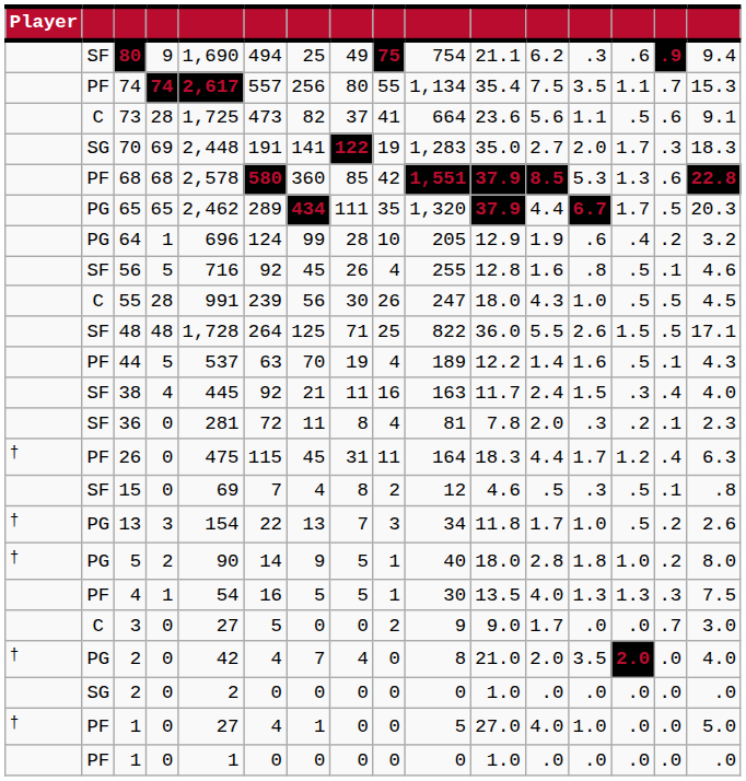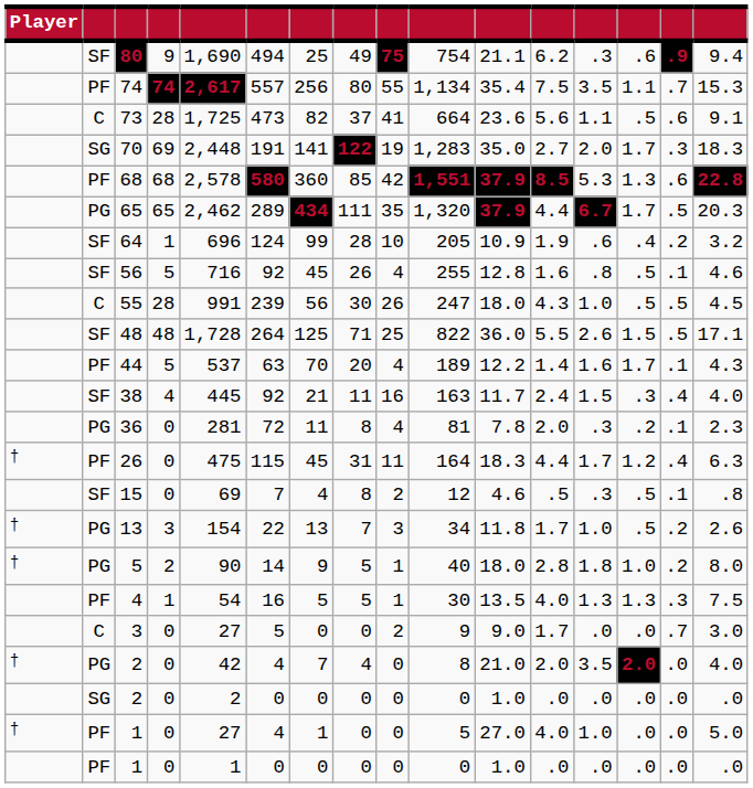 <table class="wikitable sortable" style="font-size: 95%; text-align:right;">
 <tr>
 <th style="background:#BA0C2F; color:#FFFFFF; border-top:#010101 3px solid; border-bottom:#010101 3px solid;">Player</th>
 <th style="background:#BA0C2F; color:#FFFFFF; border-top:#010101 3px solid; border-bottom:#010101 3px solid;"></th>
 <th style="background:#BA0C2F; color:#FFFFFF; border-top:#010101 3px solid; border-bottom:#010101 3px solid;"></th>
 <th style="background:#BA0C2F; color:#FFFFFF; border-top:#010101 3px solid; border-bottom:#010101 3px solid;"></th>
 <th style="background:#BA0C2F; color:#FFFFFF; border-top:#010101 3px solid; border-bottom:#010101 3px solid;"></th>
 <th style="background:#BA0C2F; color:#FFFFFF; border-top:#010101 3px solid; border-bottom:#010101 3px solid;"></th>
 <th style="background:#BA0C2F; color:#FFFFFF; border-top:#010101 3px solid; border-bottom:#010101 3px solid;"></th>
 <th style="background:#BA0C2F; color:#FFFFFF; border-top:#010101 3px solid; border-bottom:#010101 3px solid;"></th>
 <th style="background:#BA0C2F; color:#FFFFFF; border-top:#010101 3px solid; border-bottom:#010101 3px solid;"></th>
 <th style="background:#BA0C2F; color:#FFFFFF; border-top:#010101 3px solid; border-bottom:#010101 3px solid;"></th>
 <th style="background:#BA0C2F; color:#FFFFFF; border-top:#010101 3px solid; border-bottom:#010101 3px solid;"></th>
 <th style="background:#BA0C2F; color:#FFFFFF; border-top:#010101 3px solid; border-bottom:#010101 3px solid;"></th>
 <th style="background:#BA0C2F; color:#FFFFFF; border-top:#010101 3px solid; border-bottom:#010101 3px solid;"></th>
 <th style="background:#BA0C2F; color:#FFFFFF; border-top:#010101 3px solid; border-bottom:#010101 3px solid;"></th>
 <th style="background:#BA0C2F; color:#FFFFFF; border-top:#010101 3px solid; border-bottom:#010101 3px solid;"></th>
 <th style="background:#BA0C2F; color:#FFFFFF; border-top:#010101 3px solid; border-bottom:#010101 3px solid;"></th>
 </tr>
 <tr>
 <td style="text-align:left;"></td>
 <td style="text-align:center;">SF</td>
 <td style="background:#010101; color:#BA0C2F;"><strong>80</strong></td>
 <td>9</td>
 <td>1,690</td>
 <td>494</td>
 <td>25</td>
 <td>49</td>
 <td style="background:#010101; color:#BA0C2F;"><strong>75</strong></td>
 <td>754</td>
 <td>21.1</td>
 <td>6.2</td>
 <td>.3</td>
 <td>.6</td>
 <td style="background:#010101; color:#BA0C2F;"><strong>.9</strong></td>
 <td>9.4</td>
 </tr>
 <tr>
 <td style="text-align:left;"></td>
 <td style="text-align:center;">PF</td>
 <td>74</td>
 <td style="background:#010101; color:#BA0C2F;"><strong>74</strong></td>
 <td style="background:#010101; color:#BA0C2F;"><strong>2,617</strong></td>
 <td>557</td>
 <td>256</td>
 <td>80</td>
 <td>55</td>
 <td>1,134</td>
 <td>35.4</td>
 <td>7.5</td>
 <td>3.5</td>
 <td>1.1</td>
 <td>.7</td>
 <td>15.3</td>
 </tr>
 <tr>
 <td style="text-align:left;"></td>
 <td style="text-align:center;">C</td>
 <td>73</td>
 <td>28</td>
 <td>1,725</td>
 <td>473</td>
 <td>82</td>
 <td>37</td>
 <td>41</td>
 <td>664</td>
 <td>23.6</td>
 <td>5.6</td>
 <td>1.1</td>
 <td>.5</td>
 <td>.6</td>
 <td>9.1</td>
 </tr>
 <tr>
 <td style="text-align:left;"></td>
 <td style="text-align:center;">SG</td>
 <td>70</td>
 <td>69</td>
 <td>2,448</td>
 <td>191</td>
 <td>141</td>
 <td style="background:#010101; color:#BA0C2F;"><strong>122</strong></td>
 <td>19</td>
 <td>1,283</td>
 <td>35.0</td>
 <td>2.7</td>
 <td>2.0</td>
 <td>1.7</td>
 <td>.3</td>
 <td>18.3</td>
 </tr>
 <tr>
 <td style="text-align:left;"></td>
 <td style="text-align:center;">PF</td>
 <td>68</td>
 <td>68</td>
 <td>2,578</td>
 <td style="background:#010101; color:#BA0C2F;"><strong>580</strong></td>
 <td>360</td>
 <td>85</td>
 <td>42</td>
 <td style="background:#010101; color:#BA0C2F;"><strong>1,551</strong></td>
 <td style="background:#010101; color:#BA0C2F;"><strong>37.9</strong></td>
 <td style="background:#010101; color:#BA0C2F;"><strong>8.5</strong></td>
 <td>5.3</td>
 <td>1.3</td>
 <td>.6</td>
 <td style="background:#010101; color:#BA0C2F;"><strong>22.8</strong></td>
 </tr>
 <tr>
 <td style="text-align:left;"></td>
 <td style="text-align:center;">PG</td>
 <td>65</td>
 <td>65</td>
 <td>2,462</td>
 <td>289</td>
 <td style="background:#010101; color:#BA0C2F;"><strong>434</strong></td>
 <td>111</td>
 <td>35</td>
 <td>1,320</td>
 <td style="background:#010101; color:#BA0C2F;"><strong>37.9</strong></td>
 <td>4.4</td>
 <td style="background:#010101; color:#BA0C2F;"><strong>6.7</strong></td>
 <td>1.7</td>
 <td>.5</td>
 <td>20.3</td>
 </tr>
 <tr>
 <td style="text-align:left;"></td>
-<td style="text-align:center;">PG</td>
+<td style="text-align:center;">SF</td>
 <td>64</td>
 <td>1</td>
 <td>696</td>
 <td>124</td>
 <td>99</td>
 <td>28</td>
 <td>10</td>
 <td>205</td>
-<td>12.9</td>
+<td>10.9</td>
 <td>1.9</td>
 <td>.6</td>
 <td>.4</td>
 <td>.2</td>
 <td>3.2</td>
 </tr>
 <tr>
 <td style="text-align:left;"></td>
 <td style="text-align:center;">SF</td>
 <td>56</td>
 <td>5</td>
 <td>716</td>
 <td>92</td>
 <td>45</td>
 <td>26</td>
 <td>4</td>
 <td>255</td>
 <td>12.8</td>
 <td>1.6</td>
 <td>.8</td>
 <td>.5</td>
 <td>.1</td>
 <td>4.6</td>
 </tr>
 <tr>
 <td style="text-align:left;"></td>
 <td style="text-align:center;">C</td>
 <td>55</td>
 <td>28</td>
 <td>991</td>
 <td>239</td>
 <td>56</td>
 <td>30</td>
 <td>26</td>
 <td>247</td>
 <td>18.0</td>
 <td>4.3</td>
 <td>1.0</td>
 <td>.5</td>
 <td>.5</td>
 <td>4.5</td>
 </tr>
 <tr>
 <td style="text-align:left;"></td>
 <td style="text-align:center;">SF</td>
 <td>48</td>
 <td>48</td>
 <td>1,728</td>
 <td>264</td>
 <td>125</td>
 <td>71</td>
 <td>25</td>
 <td>822</td>
 <td>36.0</td>
 <td>5.5</td>
 <td>2.6</td>
 <td>1.5</td>
 <td>.5</td>
 <td>17.1</td>
 </tr>
 <tr>
 <td style="text-align:left;"></td>
 <td style="text-align:center;">PF</td>
 <td>44</td>
 <td>5</td>
 <td>537</td>
 <td>63</td>
 <td>70</td>
-<td>19</td>
+<td>20</td>
 <td>4</td>
 <td>189</td>
 <td>12.2</td>
 <td>1.4</td>
 <td>1.6</td>
-<td>.5</td>
+<td>1.7</td>
 <td>.1</td>
 <td>4.3</td>
 </tr>
 <tr>
 <td style="text-align:left;"></td>
 <td style="text-align:center;">SF</td>
 <td>38</td>
 <td>4</td>
 <td>445</td>
 <td>92</td>
 <td>21</td>
 <td>11</td>
 <td>16</td>
 <td>163</td>
 <td>11.7</td>
 <td>2.4</td>
 <td>1.5</td>
 <td>.3</td>
 <td>.4</td>
 <td>4.0</td>
 </tr>
 <tr>
 <td style="text-align:left;"></td>
-<td style="text-align:center;">SF</td>
+<td style="text-align:center;">PG</td>
 <td>36</td>
 <td>0</td>
 <td>281</td>
 <td>72</td>
 <td>11</td>
 <td>8</td>
 <td>4</td>
 <td>81</td>
 <td>7.8</td>
 <td>2.0</td>
 <td>.3</td>
 <td>.2</td>
 <td>.1</td>
 <td>2.3</td>
 </tr>
 <tr>
 <td style="text-align:left;"><sup>†</sup></td>
 <td style="text-align:center;">PF</td>
 <td>26</td>
 <td>0</td>
 <td>475</td>
 <td>115</td>
 <td>45</td>
 <td>31</td>
 <td>11</td>
 <td>164</td>
 <td>18.3</td>
 <td>4.4</td>
 <td>1.7</td>
 <td>1.2</td>
 <td>.4</td>
 <td>6.3</td>
 </tr>
 <tr>
 <td style="text-align:left;"></td>
 <td style="text-align:center;">SF</td>
 <td>15</td>
 <td>0</td>
 <td>69</td>
 <td>7</td>
 <td>4</td>
 <td>8</td>
 <td>2</td>
 <td>12</td>
 <td>4.6</td>
 <td>.5</td>
 <td>.3</td>
 <td>.5</td>
 <td>.1</td>
 <td>.8</td>
 </tr>
 <tr>
 <td style="text-align:left;"><sup>†</sup></td>
 <td style="text-align:center;">PG</td>
 <td>13</td>
 <td>3</td>
 <td>154</td>
 <td>22</td>
 <td>13</td>
 <td>7</td>
 <td>3</td>
 <td>34</td>
 <td>11.8</td>
 <td>1.7</td>
 <td>1.0</td>
 <td>.5</td>
 <td>.2</td>
 <td>2.6</td>
 </tr>
 <tr>
 <td style="text-align:left;"><sup>†</sup></td>
 <td style="text-align:center;">PG</td>
 <td>5</td>
 <td>2</td>
 <td>90</td>
 <td>14</td>
 <td>9</td>
 <td>5</td>
 <td>1</td>
 <td>40</td>
 <td>18.0</td>
 <td>2.8</td>
 <td>1.8</td>
 <td>1.0</td>
 <td>.2</td>
 <td>8.0</td>
 </tr>
 <tr>
 <td style="text-align:left;"></td>
 <td style="text-align:center;">PF</td>
 <td>4</td>
 <td>1</td>
 <td>54</td>
 <td>16</td>
 <td>5</td>
 <td>5</td>
 <td>1</td>
 <td>30</td>
 <td>13.5</td>
 <td>4.0</td>
 <td>1.3</td>
 <td>1.3</td>
 <td>.3</td>
 <td>7.5</td>
 </tr>
 <tr>
 <td style="text-align:left;"></td>
 <td style="text-align:center;">C</td>
 <td>3</td>
 <td>0</td>
 <td>27</td>
 <td>5</td>
 <td>0</td>
 <td>0</td>
 <td>2</td>
 <td>9</td>
 <td>9.0</td>
 <td>1.7</td>
 <td>.0</td>
 <td>.0</td>
 <td>.7</td>
 <td>3.0</td>
 </tr>
 <tr>
 <td style="text-align:left;"><sup>†</sup></td>
 <td style="text-align:center;">PG</td>
 <td>2</td>
 <td>0</td>
 <td>42</td>
 <td>4</td>
 <td>7</td>
 <td>4</td>
 <td>0</td>
 <td>8</td>
 <td>21.0</td>
 <td>2.0</td>
 <td>3.5</td>
 <td style="background:#010101; color:#BA0C2F;"><strong>2.0</strong></td>
 <td>.0</td>
 <td>4.0</td>
 </tr>
 <tr>
 <td style="text-align:left;"></td>
 <td style="text-align:center;">SG</td>
 <td>2</td>
 <td>0</td>
 <td>2</td>
 <td>0</td>
 <td>0</td>
 <td>0</td>
 <td>0</td>
 <td>0</td>
 <td>1.0</td>
 <td>.0</td>
 <td>.0</td>
 <td>.0</td>
 <td>.0</td>
 <td>.0</td>
 </tr>
 <tr>
 <td style="text-align:left;"><sup>†</sup></td>
 <td style="text-align:center;">PF</td>
 <td>1</td>
 <td>0</td>
 <td>27</td>
 <td>4</td>
 <td>1</td>
 <td>0</td>
 <td>0</td>
 <td>5</td>
 <td>27.0</td>
 <td>4.0</td>
 <td>1.0</td>
 <td>.0</td>
 <td>.0</td>
 <td>5.0</td>
 </tr>
 <tr>
 <td style="text-align:left;"></td>
 <td style="text-align:center;">PF</td>
 <td>1</td>
 <td>0</td>
 <td>1</td>
 <td>0</td>
 <td>0</td>
 <td>0</td>
 <td>0</td>
 <td>0</td>
 <td>1.0</td>
 <td>.0</td>
 <td>.0</td>
 <td>.0</td>
 <td>.0</td>
 <td>.0</td>
 </tr>
 </table>
